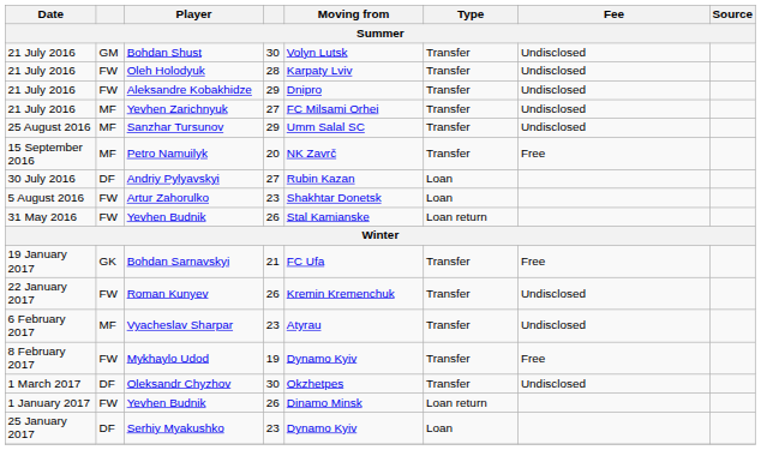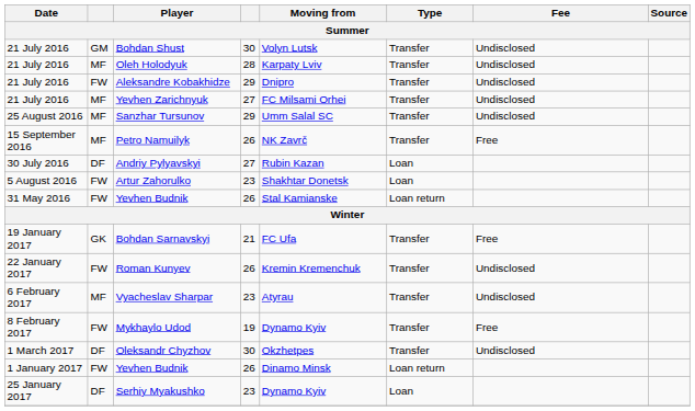 <table class="wikitable sortable">
 <tr>
 <th style="width:115px;">Date</th>
 <th style="width:30px;"></th>
 <th style="width:180px;">Player</th>
 <th style="width:20px;"></th>
 <th style="width:180px;">Moving from</th>
 <th style="width:120px;" class="unsortable">Type</th>
 <th style="width:250px;" class="unsortable">Fee</th>
 <th style="width:20px;">Source</th>
 </tr>
 <tr>
 <th colspan=8>Summer</th>
 </tr>
 <tr>
 <td>21 July 2016</td>
 <td>GM</td>
 <td> <a href='#'>Bohdan Shust</a></td>
 <td>30</td>
 <td> <a href='#'>Volyn Lutsk</a></td>
 <td>Transfer</td>
 <td>Undisclosed</td>
 <td></td>
 </tr>
 <tr>
 <td>21 July 2016</td>
-<td>FW</td>
+<td>MF</td>
 <td> <a href='#'>Oleh Holodyuk</a></td>
 <td>28</td>
 <td> <a href='#'>Karpaty Lviv</a></td>
 <td>Transfer</td>
 <td>Undisclosed</td>
 <td></td>
 </tr>
 <tr>
 <td>21 July 2016</td>
 <td>FW</td>
 <td> <a href='#'>Aleksandre Kobakhidze</a></td>
 <td>29</td>
 <td> <a href='#'>Dnipro</a></td>
 <td>Transfer</td>
 <td>Undisclosed</td>
 <td></td>
 </tr>
 <tr>
 <td>21 July 2016</td>
 <td>MF</td>
 <td> <a href='#'>Yevhen Zarichnyuk</a></td>
 <td>27</td>
 <td> <a href='#'>FC Milsami Orhei</a></td>
 <td>Transfer</td>
 <td>Undisclosed</td>
 <td></td>
 </tr>
 <tr>
 <td>25 August 2016</td>
 <td>MF</td>
 <td> <a href='#'>Sanzhar Tursunov</a></td>
 <td>29</td>
 <td> <a href='#'>Umm Salal SC</a></td>
 <td>Transfer</td>
 <td>Undisclosed</td>
 <td></td>
 </tr>
 <tr>
 <td>15 September 2016</td>
 <td>MF</td>
 <td> <a href='#'>Petro Namuilyk</a></td>
-<td>20</td>
+<td>26</td>
 <td> <a href='#'>NK Zavrč</a></td>
 <td>Transfer</td>
 <td>Free</td>
 <td></td>
 </tr>
 <tr>
 <td>30 July 2016</td>
 <td>DF</td>
 <td> <a href='#'>Andriy Pylyavskyi</a></td>
 <td>27</td>
 <td> <a href='#'>Rubin Kazan</a></td>
 <td>Loan</td>
 <td></td>
 <td></td>
 </tr>
 <tr>
 <td>5 August 2016</td>
 <td>FW</td>
 <td> <a href='#'>Artur Zahorulko</a></td>
 <td>23</td>
 <td> <a href='#'>Shakhtar Donetsk</a></td>
 <td>Loan</td>
 <td></td>
 <td></td>
 </tr>
 <tr>
 <td>31 May 2016</td>
 <td>FW</td>
 <td> <a href='#'>Yevhen Budnik</a></td>
 <td>26</td>
 <td> <a href='#'>Stal Kamianske</a></td>
 <td>Loan return</td>
 <td></td>
 <td></td>
 </tr>
 <tr>
 <th colspan=8>Winter</th>
 </tr>
 <tr>
 <td>19 January 2017</td>
 <td>GK</td>
 <td> <a href='#'>Bohdan Sarnavskyi</a></td>
 <td>21</td>
 <td> <a href='#'>FC Ufa</a></td>
 <td>Transfer</td>
 <td>Free</td>
 <td></td>
 </tr>
 <tr>
 <td>22 January 2017</td>
 <td>FW</td>
 <td> <a href='#'>Roman Kunyev</a></td>
 <td>26</td>
 <td> <a href='#'>Kremin Kremenchuk</a></td>
 <td>Transfer</td>
 <td>Undisclosed</td>
 <td></td>
 </tr>
 <tr>
 <td>6 February 2017</td>
 <td>MF</td>
 <td> <a href='#'>Vyacheslav Sharpar</a></td>
 <td>23</td>
 <td> <a href='#'>Atyrau</a></td>
 <td>Transfer</td>
 <td>Undisclosed</td>
 <td></td>
 </tr>
 <tr>
 <td>8 February 2017</td>
 <td>FW</td>
 <td> <a href='#'>Mykhaylo Udod</a></td>
 <td>19</td>
 <td> <a href='#'>Dynamo Kyiv</a></td>
 <td>Transfer</td>
 <td>Free</td>
 <td></td>
 </tr>
 <tr>
 <td>1 March 2017</td>
 <td>DF</td>
 <td> <a href='#'>Oleksandr Chyzhov</a></td>
 <td>30</td>
 <td> <a href='#'>Okzhetpes</a></td>
 <td>Transfer</td>
 <td>Undisclosed</td>
 <td></td>
 </tr>
 <tr>
 <td>1 January 2017</td>
 <td>FW</td>
 <td> <a href='#'>Yevhen Budnik</a></td>
 <td>26</td>
 <td> <a href='#'>Dinamo Minsk</a></td>
 <td>Loan return</td>
 <td></td>
 <td></td>
 </tr>
 <tr>
 <td>25 January 2017</td>
 <td>DF</td>
 <td> <a href='#'>Serhiy Myakushko</a></td>
 <td>23</td>
 <td> <a href='#'>Dynamo Kyiv</a></td>
 <td>Loan</td>
 <td></td>
 <td></td>
 </tr>
 <tr>
 </tr>
 </table>
